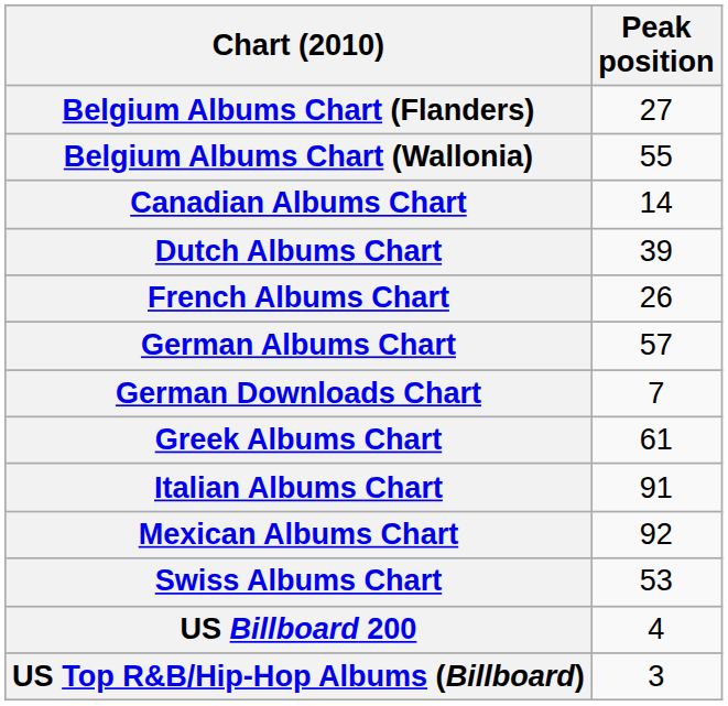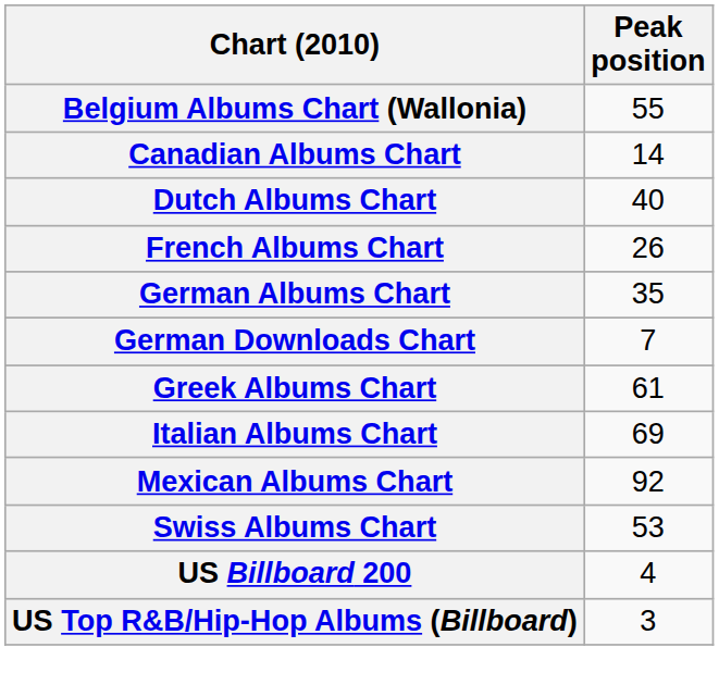 <table class="wikitable plainrowheaders sortable" style="text-align:center;" border="1">
 <tr>
 <th scope="col">Chart (2010)</th>
 <th scope="col">Peak<br>position</th>
-</tr>
-<tr>
-<th scope="row"><a href='#'>Belgium Albums Chart</a> (Flanders)</th>
-<td style="text-align:center;">27</td>
 </tr>
 <tr>
 <th scope="row"><a href='#'>Belgium Albums Chart</a> (Wallonia)</th>
 <td style="text-align:center;">55</td>
 </tr>
 <tr>
 <th scope="row"><a href='#'>Canadian Albums Chart</a></th>
 <td style="text-align:center;">14</td>
 </tr>
 <tr>
 <th scope="row"><a href='#'>Dutch Albums Chart</a></th>
-<td style="text-align:center;">39</td>
+<td style="text-align:center;">40</td>
 </tr>
 <tr>
 <th scope="row"><a href='#'>French Albums Chart</a></th>
 <td style="text-align:center;">26</td>
 </tr>
 <tr>
 <th scope="row"><a href='#'>German Albums Chart</a></th>
-<td style="text-align:center;">57</td>
+<td style="text-align:center;">35</td>
 </tr>
 <tr>
 <th scope="row"><a href='#'>German Downloads Chart</a></th>
 <td style="text-align:center;">7</td>
 </tr>
 <tr>
 <th scope="row"><a href='#'>Greek Albums Chart</a></th>
 <td style="text-align:center;">61</td>
 </tr>
 <tr>
 <th scope="row"><a href='#'>Italian Albums Chart</a></th>
-<td style="text-align:center;">91</td>
+<td style="text-align:center;">69</td>
 </tr>
 <tr>
 <th scope="row"><a href='#'>Mexican Albums Chart</a></th>
 <td style="text-align:center;">92</td>
 </tr>
 <tr>
 <th scope="row"><a href='#'>Swiss Albums Chart</a></th>
 <td style="text-align:center;">53</td>
 </tr>
 <tr>
 <th scope="row">US <a href='#'><em>Billboard</em> 200</a></th>
 <td style="text-align:center;">4</td>
 </tr>
 <tr>
 <th scope="row">US <a href='#'>Top R&B/Hip-Hop Albums</a> (<em>Billboard</em>)</th>
 <td style="text-align:center;">3</td>
 </tr>
 </table>
